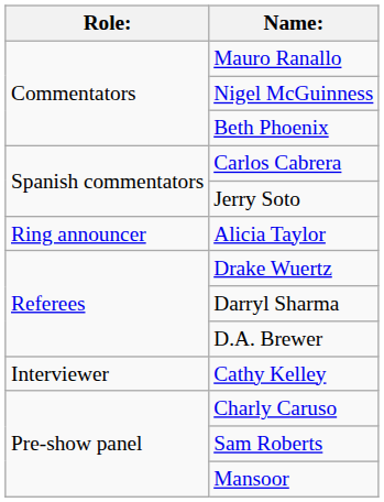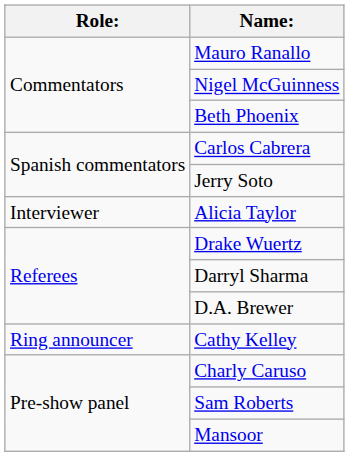 <table class=wikitable style="font-size:90%; margin: 0.5em 0 0.5em 1em; float: right; clear: right;">
 <tr>
 <th>Role:</th>
 <th>Name:</th>
 </tr>
 <tr>
 <td rowspan=3>Commentators</td>
 <td><a href='#'>Mauro Ranallo</a></td>
 </tr>
 <tr>
 <td><a href='#'>Nigel McGuinness</a></td>
 </tr>
 <tr>
 <td><a href='#'>Beth Phoenix</a></td>
 </tr>
 <tr>
 <td rowspan=2>Spanish commentators</td>
 <td><a href='#'>Carlos Cabrera</a></td>
 </tr>
 <tr>
 <td>Jerry Soto</td>
 </tr>
 <tr>
-<td rowspan=1><a href='#'>Ring announcer</a></td>
+<td rowspan=1>Interviewer</td>
 <td><a href='#'>Alicia Taylor</a></td>
 </tr>
 <tr>
 <td rowspan=3><a href='#'>Referees</a></td>
 <td><a href='#'>Drake Wuertz</a></td>
 </tr>
 <tr>
 <td>Darryl Sharma</td>
 </tr>
 <tr>
 <td>D.A. Brewer</td>
 </tr>
 <tr>
-<td rowspan=1>Interviewer</td>
+<td rowspan=1><a href='#'>Ring announcer</a></td>
 <td><a href='#'>Cathy Kelley</a></td>
 </tr>
 <tr>
 <td rowspan=3>Pre-show panel</td>
 <td><a href='#'>Charly Caruso</a></td>
 </tr>
 <tr>
 <td><a href='#'>Sam Roberts</a></td>
 </tr>
 <tr>
 <td><a href='#'>Mansoor</a></td>
 </tr>
 </table>
